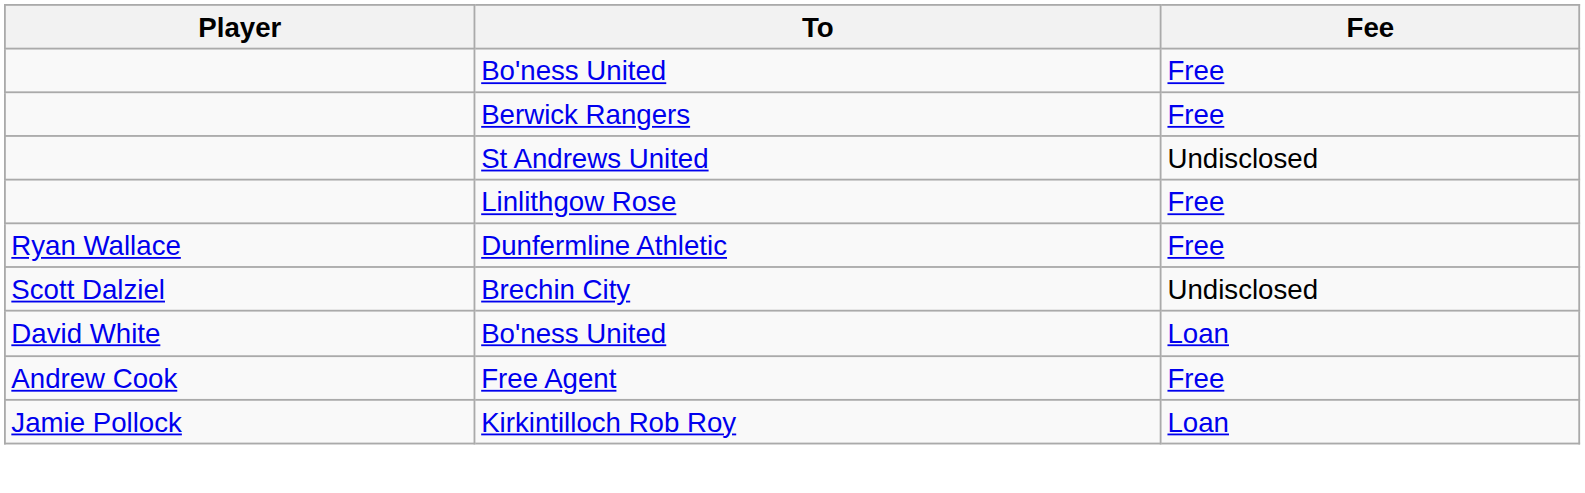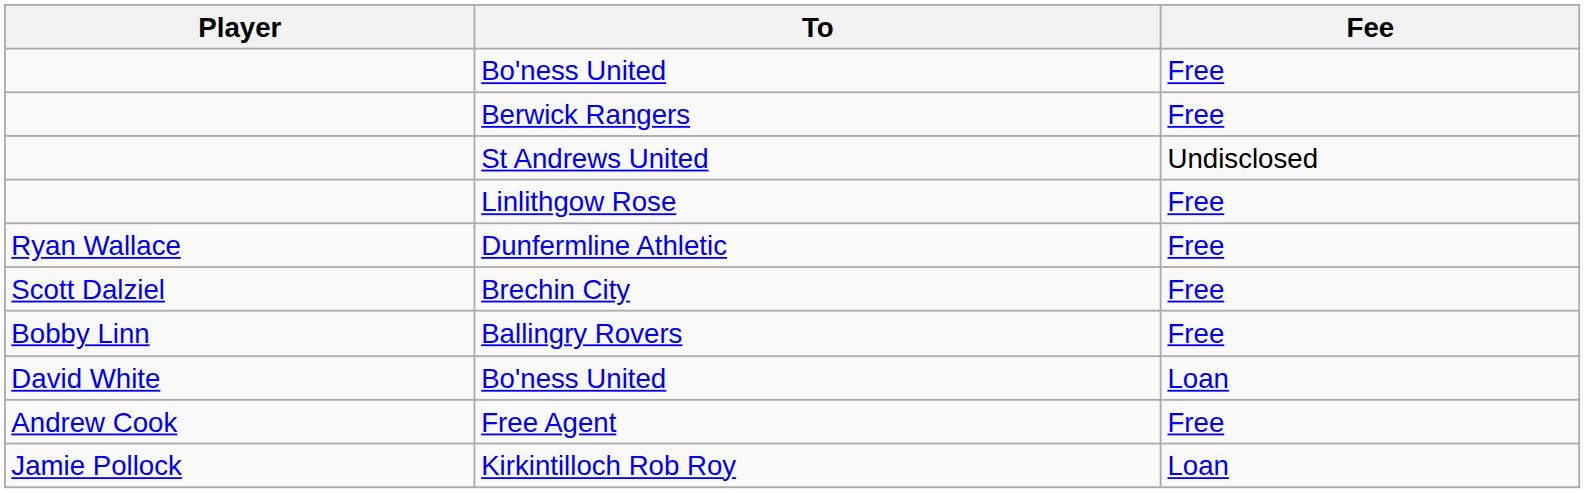 <table class="wikitable" style="text-align:center; font-size:95%;width:98%; text-align:left">
 <tr>
 <th>Player</th>
 <th>To</th>
 <th>Fee</th>
 </tr>
 <tr>
 <td> </td>
 <td> <a href='#'>Bo'ness United</a></td>
 <td><a href='#'>Free</a></td>
 </tr>
 <tr>
 <td> </td>
 <td> <a href='#'>Berwick Rangers</a></td>
 <td><a href='#'>Free</a></td>
 </tr>
 <tr>
 <td> </td>
 <td> <a href='#'>St Andrews United</a></td>
 <td>Undisclosed</td>
 </tr>
 <tr>
 <td> </td>
 <td> <a href='#'>Linlithgow Rose</a></td>
 <td><a href='#'>Free</a></td>
 </tr>
 <tr>
 <td> <a href='#'>Ryan Wallace</a></td>
 <td> <a href='#'>Dunfermline Athletic</a></td>
 <td><a href='#'>Free</a></td>
 </tr>
 <tr>
 <td> <a href='#'>Scott Dalziel</a></td>
 <td> <a href='#'>Brechin City</a></td>
-<td>Undisclosed</td>
+<td><a href='#'>Free</a></td>
+</tr>
+<tr>
+<td> <a href='#'>Bobby Linn</a></td>
+<td> <a href='#'>Ballingry Rovers</a></td>
+<td><a href='#'>Free</a></td>
 </tr>
 <tr>
 <td> <a href='#'>David White</a></td>
 <td> <a href='#'>Bo'ness United</a></td>
 <td><a href='#'>Loan</a></td>
 </tr>
 <tr>
 <td> <a href='#'>Andrew Cook</a></td>
 <td><a href='#'>Free Agent</a></td>
 <td><a href='#'>Free</a></td>
 </tr>
 <tr>
 <td> <a href='#'>Jamie Pollock</a></td>
 <td> <a href='#'>Kirkintilloch Rob Roy</a></td>
 <td><a href='#'>Loan</a></td>
 </tr>
 </table>
